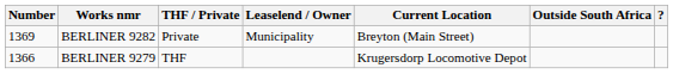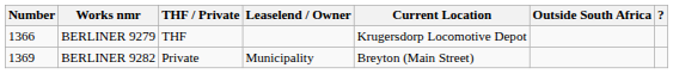 <table class="wikitable">
 <tr>
 <th>Number</th>
 <th>Works nmr</th>
 <th>THF / Private</th>
 <th>Leaselend / Owner</th>
 <th>Current Location</th>
 <th>Outside South Africa</th>
 <th>?</th>
 </tr>
 <tr>
+<td>1366</td>
+<td>BERLINER 9279</td>
+<td>THF</td>
+<td></td>
+<td>Krugersdorp Locomotive Depot</td>
+<td></td>
+<td></td>
+</tr>
+<tr>
 <td>1369</td>
 <td>BERLINER 9282</td>
 <td>Private</td>
 <td>Municipality</td>
 <td>Breyton (Main Street)</td>
 <td></td>
 <td></td>
 </tr>
-<tr>
-<td>1366</td>
-<td>BERLINER 9279</td>
-<td>THF</td>
-<td></td>
-<td>Krugersdorp Locomotive Depot</td>
-<td></td>
-<td></td>
-</tr>
 </table>
